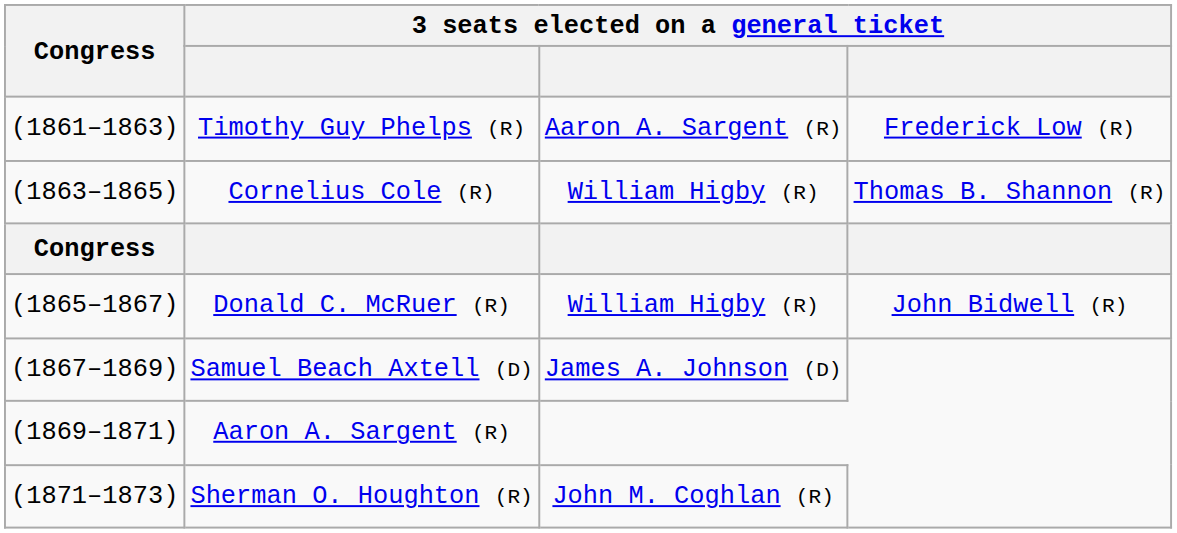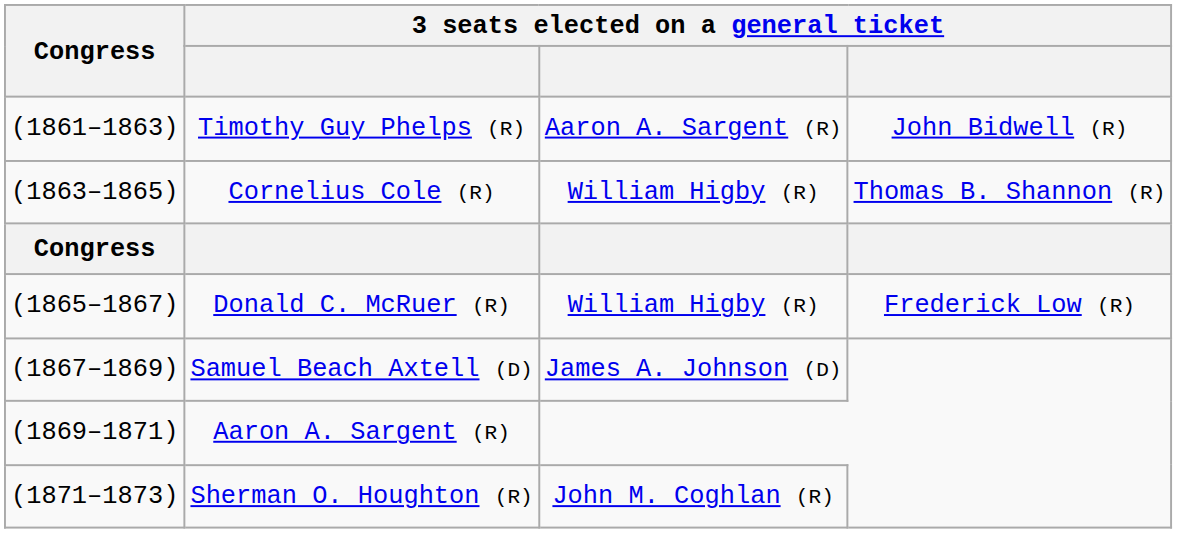 <table class=wikitable style="text-align:center">
 <tr>
 <th rowspan=2>Congress</th>
 <th colspan=3>3 seats elected on a <a href='#'>general ticket</a></th>
 </tr>
 <tr style="height:2em">
 <th></th>
 <th></th>
 <th></th>
 </tr>
 <tr style="height:2.5em">
 <td><strong></strong> (1861–1863)</td>
 <td><a href='#'>Timothy Guy Phelps</a> <small>(R)</small></td>
 <td><a href='#'>Aaron A. Sargent</a> <small>(R)</small></td>
-<td><a href='#'>Frederick Low</a> <small>(R)</small></td>
+<td><a href='#'>John Bidwell</a> <small>(R)</small></td>
 </tr>
 <tr style="height:2.5em">
 <td><strong></strong> (1863–1865)</td>
 <td><a href='#'>Cornelius Cole</a> <small>(R)</small></td>
 <td><a href='#'>William Higby</a> <small>(R)</small></td>
 <td><a href='#'>Thomas B. Shannon</a> <small>(R)</small></td>
 </tr>
 <tr style="height:2em">
 <th>Congress</th>
 <th></th>
 <th></th>
 <th></th>
 </tr>
 <tr style="height:2.5em">
 <td><strong></strong> (1865–1867)</td>
 <td><a href='#'>Donald C. McRuer</a> <small>(R)</small></td>
 <td><a href='#'>William Higby</a> <small>(R)</small></td>
-<td><a href='#'>John Bidwell</a> <small>(R)</small></td>
+<td><a href='#'>Frederick Low</a> <small>(R)</small></td>
 </tr>
 <tr style="height:2.5em">
 <td><strong></strong> (1867–1869)</td>
 <td><a href='#'>Samuel Beach Axtell</a> <small>(D)</small></td>
 <td><a href='#'>James A. Johnson</a> <small>(D)</small></td>
 </tr>
 <tr style="height:2.5em">
 <td><strong></strong> (1869–1871)</td>
 <td><a href='#'>Aaron A. Sargent</a> <small>(R)</small></td>
 </tr>
 <tr style="height:2.5em">
 <td><strong></strong> (1871–1873)</td>
 <td><a href='#'>Sherman O. Houghton</a> <small>(R)</small></td>
 <td><a href='#'>John M. Coghlan</a> <small>(R)</small></td>
 </tr>
 </table>
